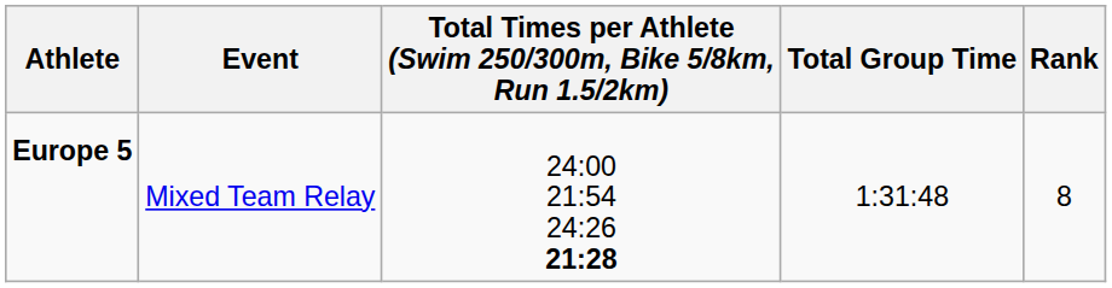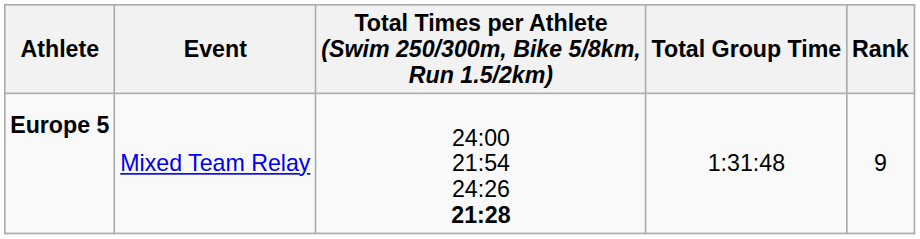 <table class="wikitable" style="font-size:90%;">
 <tr>
 <th>Athlete</th>
 <th>Event</th>
 <th>Total Times per Athlete <br> <em>(Swim 250/300m, Bike 5/8km, <br> Run 1.5/2km)</th>
 <th>Total Group Time</th>
 <th>Rank</th>
 </tr>
 <tr align=center>
 <td align=left><strong>Europe 5</strong><br><br><br><br></td>
 <td align=left><a href='#'>Mixed Team Relay</a></td>
 <td><br>24:00<br>21:54<br>24:26<br><strong>21:28</strong></td>
 <td>1:31:48</td>
-<td>8</td>
+<td>9</td>
 </tr>
 </table>
